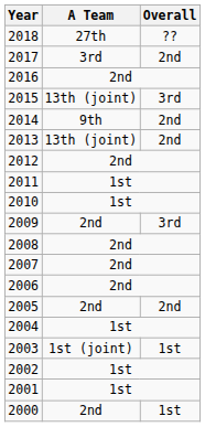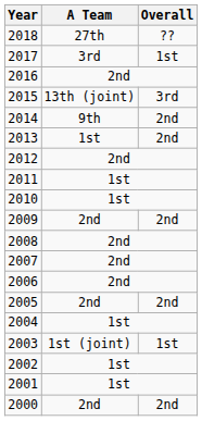 <table class="wikitable">
 <tr>
 <th>Year</th>
 <th>A Team</th>
 <th>Overall</th>
 </tr>
 <tr>
 <td>2018</td>
 <td style="text-align:center;">27th</td>
 <td style="text-align:center;">??</td>
 </tr>
 <tr>
 <td>2017</td>
 <td style="text-align:center;">3rd</td>
-<td style="text-align:center;">2nd</td>
+<td style="text-align:center;">1st</td>
 </tr>
 <tr>
 <td>2016</td>
 <td style="text-align:center;"colspan=2>2nd</td>
 </tr>
 <tr>
 <td>2015</td>
 <td style="text-align:center;">13th (joint)</td>
 <td style="text-align:center;">3rd</td>
 </tr>
 <tr>
 <td>2014</td>
 <td style="text-align:center;">9th</td>
 <td style="text-align:center;">2nd</td>
 </tr>
 <tr>
 <td>2013</td>
-<td style="text-align:center;">13th (joint)</td>
+<td style="text-align:center;">1st</td>
 <td style="text-align:center;">2nd</td>
 </tr>
 <tr>
 <td>2012</td>
 <td style="text-align:center;"colspan=2>2nd</td>
 </tr>
 <tr>
 <td>2011</td>
 <td style="text-align:center;"colspan=2>1st</td>
 </tr>
 <tr>
 <td>2010</td>
 <td style="text-align:center;"colspan=2>1st</td>
 </tr>
 <tr>
 <td>2009</td>
 <td style="text-align:center;">2nd</td>
-<td style="text-align:center;">3rd</td>
+<td style="text-align:center;">2nd</td>
 </tr>
 <tr>
 <td>2008</td>
 <td style="text-align:center;"colspan=2>2nd</td>
 </tr>
 <tr>
 <td>2007</td>
 <td style="text-align:center;"colspan=2>2nd</td>
 </tr>
 <tr>
 <td>2006</td>
 <td style="text-align:center;"colspan=2>2nd</td>
 </tr>
 <tr>
 <td>2005</td>
 <td style="text-align:center;">2nd</td>
 <td style="text-align:center;">2nd</td>
 </tr>
 <tr>
 <td>2004</td>
 <td style="text-align:center;"colspan=2>1st</td>
 </tr>
 <tr>
 <td>2003</td>
 <td style="text-align:center;">1st (joint)</td>
 <td style="text-align:center;">1st</td>
 </tr>
 <tr>
 <td>2002</td>
 <td style="text-align:center;"colspan=2>1st</td>
 </tr>
 <tr>
 <td>2001</td>
 <td style="text-align:center;"colspan=2>1st</td>
 </tr>
 <tr>
 <td>2000</td>
 <td style="text-align:center;">2nd</td>
-<td style="text-align:center;">1st</td>
+<td style="text-align:center;">2nd</td>
 </tr>
 </table>
